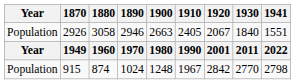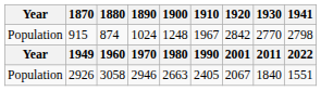 <table class="wikitable">
 <tr>
 <th>Year</th>
 <th>1870</th>
 <th>1880</th>
 <th>1890</th>
 <th>1900</th>
 <th>1910</th>
 <th>1920</th>
 <th>1930</th>
 <th>1941</th>
 </tr>
 <tr>
 <td>Population</td>
-<td>2926</td>
-<td>3058</td>
-<td>2946</td>
-<td>2663</td>
-<td>2405</td>
-<td>2067</td>
-<td>1840</td>
-<td>1551</td>
+<td>915</td>
+<td>874</td>
+<td>1024</td>
+<td>1248</td>
+<td>1967</td>
+<td>2842</td>
+<td>2770</td>
+<td>2798</td>
 </tr>
 <tr>
 <th>Year</th>
 <th>1949</th>
 <th>1960</th>
 <th>1970</th>
 <th>1980</th>
 <th>1990</th>
 <th>2001</th>
 <th>2011</th>
 <th>2022</th>
 </tr>
 <tr>
 <td>Population</td>
-<td>915</td>
-<td>874</td>
-<td>1024</td>
-<td>1248</td>
-<td>1967</td>
-<td>2842</td>
-<td>2770</td>
-<td>2798</td>
+<td>2926</td>
+<td>3058</td>
+<td>2946</td>
+<td>2663</td>
+<td>2405</td>
+<td>2067</td>
+<td>1840</td>
+<td>1551</td>
 </tr>
 </table>
